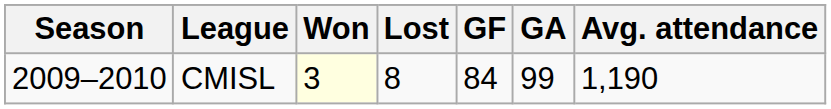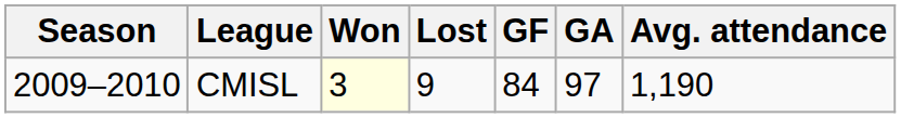 <table class= "wikitable">
 <tr>
 <th>Season</th>
 <th>League</th>
 <th>Won</th>
 <th>Lost</th>
 <th>GF</th>
 <th>GA</th>
 <th>Avg. attendance</th>
 </tr>
 <tr>
 <td>2009–2010</td>
 <td>CMISL</td>
 <td style="background: lightyellow;">3</td>
-<td>8</td>
+<td>9</td>
 <td>84</td>
-<td>99</td>
+<td>97</td>
 <td>1,190</td>
 </tr>
 </table>
